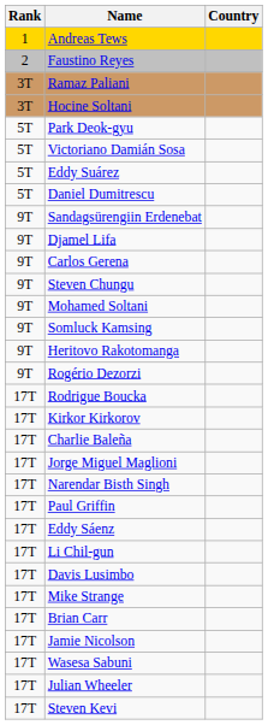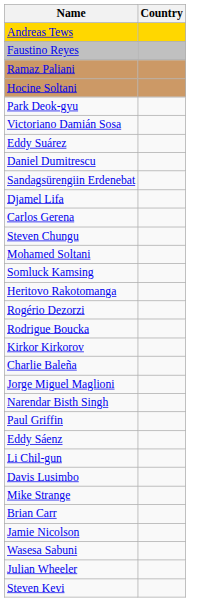 <table class="wikitable sortable" style="text-align:center">
 <tr>
-<th>Rank</th>
 <th>Name</th>
 <th>Country</th>
 </tr>
 <tr bgcolor=gold>
-<td>1</td>
 <td align="left"><a href='#'>Andreas Tews</a></td>
 <td align="left"></td>
 </tr>
 <tr bgcolor=silver>
-<td>2</td>
 <td align="left"><a href='#'>Faustino Reyes</a></td>
 <td align="left"></td>
 </tr>
 <tr bgcolor=#CC9966>
-<td>3T</td>
 <td align="left"><a href='#'>Ramaz Paliani</a></td>
 <td align="left"></td>
 </tr>
 <tr bgcolor=#CC9966>
-<td>3T</td>
 <td align="left"><a href='#'>Hocine Soltani</a></td>
 <td align="left"></td>
 </tr>
 <tr>
-<td>5T</td>
 <td align="left"><a href='#'>Park Deok-gyu</a></td>
 <td align="left"></td>
 </tr>
 <tr>
-<td>5T</td>
 <td align="left"><a href='#'>Victoriano Damián Sosa</a></td>
 <td align="left"></td>
 </tr>
 <tr>
-<td>5T</td>
 <td align="left"><a href='#'>Eddy Suárez</a></td>
 <td align="left"></td>
 </tr>
 <tr>
-<td>5T</td>
 <td align="left"><a href='#'>Daniel Dumitrescu</a></td>
 <td align="left"></td>
 </tr>
 <tr>
-<td>9T</td>
 <td align="left"><a href='#'>Sandagsürengiin Erdenebat</a></td>
 <td align="left"></td>
 </tr>
 <tr>
-<td>9T</td>
 <td align="left"><a href='#'>Djamel Lifa</a></td>
 <td align="left"></td>
 </tr>
 <tr>
-<td>9T</td>
 <td align="left"><a href='#'>Carlos Gerena</a></td>
 <td align="left"></td>
 </tr>
 <tr>
-<td>9T</td>
 <td align="left"><a href='#'>Steven Chungu</a></td>
 <td align="left"></td>
 </tr>
 <tr>
-<td>9T</td>
 <td align="left"><a href='#'>Mohamed Soltani</a></td>
 <td align="left"></td>
 </tr>
 <tr>
-<td>9T</td>
 <td align="left"><a href='#'>Somluck Kamsing</a></td>
 <td align="left"></td>
 </tr>
 <tr>
-<td>9T</td>
 <td align="left"><a href='#'>Heritovo Rakotomanga</a></td>
 <td align="left"></td>
 </tr>
 <tr>
-<td>9T</td>
 <td align="left"><a href='#'>Rogério Dezorzi</a></td>
 <td align="left"></td>
 </tr>
 <tr>
-<td>17T</td>
 <td align="left"><a href='#'>Rodrigue Boucka</a></td>
 <td align="left"></td>
 </tr>
 <tr>
-<td>17T</td>
 <td align="left"><a href='#'>Kirkor Kirkorov</a></td>
 <td align="left"></td>
 </tr>
 <tr>
-<td>17T</td>
 <td align="left"><a href='#'>Charlie Baleña</a></td>
 <td align="left"></td>
 </tr>
 <tr>
-<td>17T</td>
 <td align="left"><a href='#'>Jorge Miguel Maglioni</a></td>
 <td align="left"></td>
 </tr>
 <tr>
-<td>17T</td>
 <td align="left"><a href='#'>Narendar Bisth Singh</a></td>
 <td align="left"></td>
 </tr>
 <tr>
-<td>17T</td>
 <td align="left"><a href='#'>Paul Griffin</a></td>
 <td align="left"></td>
 </tr>
 <tr>
-<td>17T</td>
 <td align="left"><a href='#'>Eddy Sáenz</a></td>
 <td align="left"></td>
 </tr>
 <tr>
-<td>17T</td>
 <td align="left"><a href='#'>Li Chil-gun</a></td>
 <td align="left"></td>
 </tr>
 <tr>
-<td>17T</td>
 <td align="left"><a href='#'>Davis Lusimbo</a></td>
 <td align="left"></td>
 </tr>
 <tr>
-<td>17T</td>
 <td align="left"><a href='#'>Mike Strange</a></td>
 <td align="left"></td>
 </tr>
 <tr>
-<td>17T</td>
 <td align="left"><a href='#'>Brian Carr</a></td>
 <td align="left"></td>
 </tr>
 <tr>
-<td>17T</td>
 <td align="left"><a href='#'>Jamie Nicolson</a></td>
 <td align="left"></td>
 </tr>
 <tr>
-<td>17T</td>
 <td align="left"><a href='#'>Wasesa Sabuni</a></td>
 <td align="left"></td>
 </tr>
 <tr>
-<td>17T</td>
 <td align="left"><a href='#'>Julian Wheeler</a></td>
 <td align="left"></td>
 </tr>
 <tr>
-<td>17T</td>
 <td align="left"><a href='#'>Steven Kevi</a></td>
 <td align="left"></td>
 </tr>
 </table>
